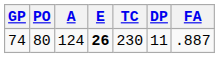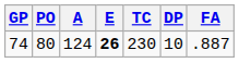 <table class="wikitable">
 <tr>
 <th><a href='#'>GP</a></th>
 <th><a href='#'>PO</a></th>
 <th><a href='#'>A</a></th>
 <th><a href='#'>E</a></th>
 <th><a href='#'>TC</a></th>
 <th><a href='#'>DP</a></th>
 <th><a href='#'>FA</a></th>
 </tr>
 <tr align=center>
 <td>74</td>
 <td>80</td>
 <td>124</td>
 <td><strong>26</strong></td>
 <td>230</td>
-<td>11</td>
+<td>10</td>
 <td>.887</td>
 </tr>
 </table>
